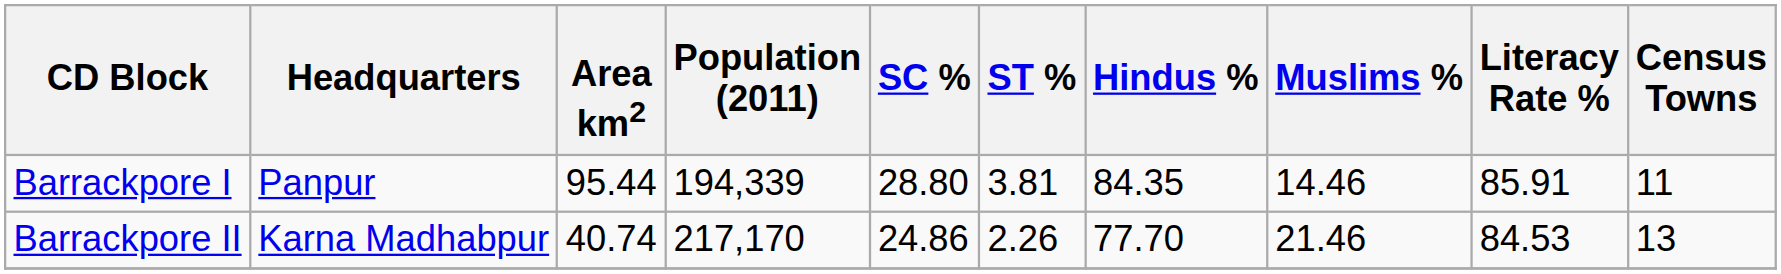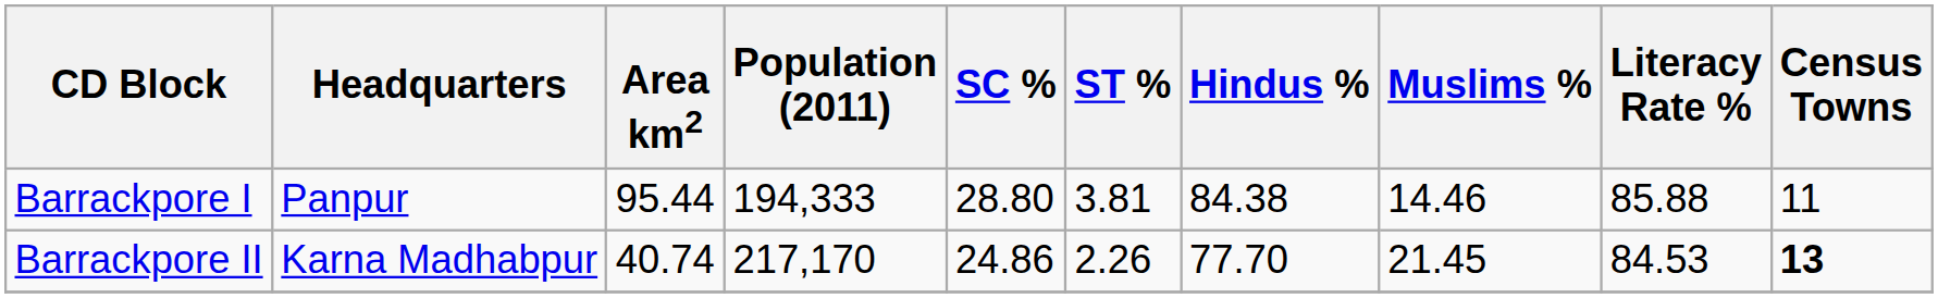 <table class="wikitable sortable">
 <tr>
 <th>CD Block</th>
 <th>Headquarters</th>
 <th><br>Area<br>km<sup>2</sup></th>
 <th>Population<br>(2011)</th>
 <th><a href='#'>SC</a> %</th>
 <th><a href='#'>ST</a> %</th>
 <th><a href='#'>Hindus</a> %</th>
 <th><a href='#'>Muslims</a> %</th>
 <th>Literacy<br> Rate %</th>
 <th>Census<br>Towns</th>
 </tr>
 <tr>
 <td><a href='#'>Barrackpore I</a></td>
 <td><a href='#'>Panpur</a></td>
 <td>95.44</td>
-<td>194,339</td>
+<td>194,333</td>
 <td>28.80</td>
 <td>3.81</td>
-<td>84.35</td>
+<td>84.38</td>
 <td>14.46</td>
-<td>85.91</td>
+<td>85.88</td>
 <td>11</td>
 </tr>
 <tr>
 <td><a href='#'>Barrackpore II</a></td>
 <td><a href='#'>Karna Madhabpur</a></td>
 <td>40.74</td>
 <td>217,170</td>
 <td>24.86</td>
 <td>2.26</td>
 <td>77.70</td>
-<td>21.46</td>
+<td>21.45</td>
 <td>84.53</td>
-<td>13</td>
+<td><strong>13</strong></td>
 </tr>
 <tr>
 </tr>
 </table>
